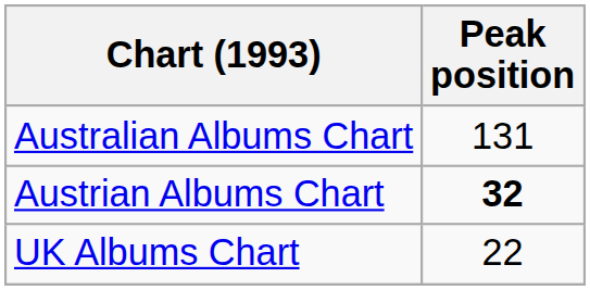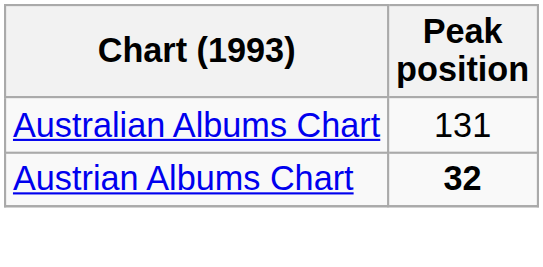 <table class="wikitable sortable" style="text-align:center;">
 <tr>
 <th>Chart (1993)</th>
 <th>Peak<br>position</th>
 </tr>
 <tr>
 <td align=left><a href='#'>Australian Albums Chart</a></td>
 <td>131</td>
 </tr>
 <tr>
 <td align=left><a href='#'>Austrian Albums Chart</a></td>
 <td><strong>32</strong></td>
 </tr>
 <tr>
-<td align=left><a href='#'>UK Albums Chart</a></td>
-<td>22</td>
-</tr>
-<tr>
 </tr>
 </table>
